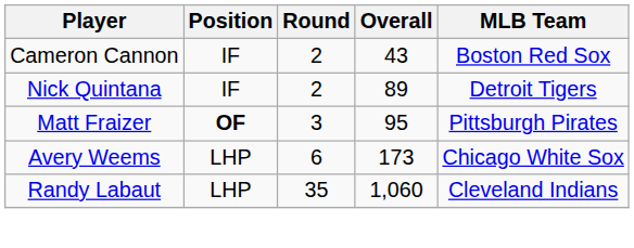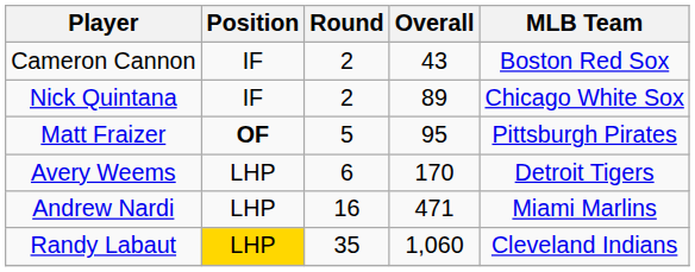 <table class="wikitable" style="text-align:center;">
 <tr>
 <th>Player</th>
 <th>Position</th>
 <th>Round</th>
 <th>Overall</th>
 <th>MLB Team</th>
 </tr>
 <tr>
 <td>Cameron Cannon</td>
 <td>IF</td>
 <td>2</td>
 <td>43</td>
 <td><a href='#'>Boston Red Sox</a></td>
 </tr>
 <tr>
 <td><a href='#'>Nick Quintana</a></td>
 <td>IF</td>
 <td>2</td>
 <td>89</td>
-<td><a href='#'>Detroit Tigers</a></td>
+<td><a href='#'>Chicago White Sox</a></td>
 </tr>
 <tr>
 <td><a href='#'>Matt Fraizer</a></td>
 <td><strong>OF</strong></td>
-<td>3</td>
+<td>5</td>
 <td>95</td>
 <td><a href='#'>Pittsburgh Pirates</a></td>
 </tr>
 <tr>
 <td><a href='#'>Avery Weems</a></td>
 <td>LHP</td>
 <td>6</td>
-<td>173</td>
-<td><a href='#'>Chicago White Sox</a></td>
+<td>170</td>
+<td><a href='#'>Detroit Tigers</a></td>
+</tr>
+<tr>
+<td><a href='#'>Andrew Nardi</a></td>
+<td>LHP</td>
+<td>16</td>
+<td>471</td>
+<td><a href='#'>Miami Marlins</a></td>
 </tr>
 <tr>
 <td><a href='#'>Randy Labaut</a></td>
-<td>LHP</td>
+<td style="background: gold;">LHP</td>
 <td>35</td>
 <td>1,060</td>
 <td><a href='#'>Cleveland Indians</a></td>
 </tr>
 <tr>
 </tr>
 </table>
